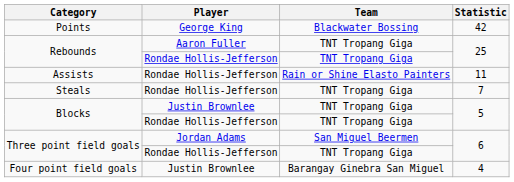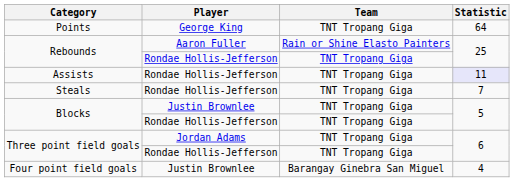 <table class="wikitable" style="text-align:center">
 <tr>
 <th>Category</th>
 <th>Player</th>
 <th>Team</th>
 <th>Statistic</th>
 </tr>
 <tr>
 <td>Points</td>
 <td><a href='#'>George King</a></td>
-<td><a href='#'>Blackwater Bossing</a></td>
-<td>42</td>
+<td>TNT Tropang Giga</td>
+<td>64</td>
 </tr>
 <tr>
 <td rowspan=2>Rebounds</td>
 <td><a href='#'>Aaron Fuller</a></td>
-<td>TNT Tropang Giga</td>
+<td><a href='#'>Rain or Shine Elasto Painters</a></td>
 <td rowspan=2>25</td>
 </tr>
 <tr>
 <td><a href='#'>Rondae Hollis-Jefferson</a></td>
 <td><a href='#'>TNT Tropang Giga</a></td>
 </tr>
 <tr>
 <td>Assists</td>
 <td>Rondae Hollis-Jefferson</td>
-<td><a href='#'>Rain or Shine Elasto Painters</a></td>
-<td>11</td>
+<td>TNT Tropang Giga</td>
+<td style="background: lavender;">11</td>
 </tr>
 <tr>
 <td>Steals</td>
 <td>Rondae Hollis-Jefferson</td>
 <td>TNT Tropang Giga</td>
 <td>7</td>
 </tr>
 <tr>
 <td rowspan=2>Blocks</td>
 <td><a href='#'>Justin Brownlee</a></td>
 <td>TNT Tropang Giga</td>
 <td rowspan=2>5</td>
 </tr>
 <tr>
 <td>Rondae Hollis-Jefferson</td>
 <td>TNT Tropang Giga</td>
 </tr>
 <tr>
 <td rowspan=2>Three point field goals</td>
 <td><a href='#'>Jordan Adams</a></td>
-<td><a href='#'>San Miguel Beermen</a></td>
+<td>TNT Tropang Giga</td>
 <td rowspan=2>6</td>
 </tr>
 <tr>
 <td>Rondae Hollis-Jefferson</td>
 <td>TNT Tropang Giga</td>
 </tr>
 <tr>
 <td>Four point field goals</td>
 <td>Justin Brownlee</td>
 <td>Barangay Ginebra San Miguel</td>
 <td>4</td>
 </tr>
 </table>
